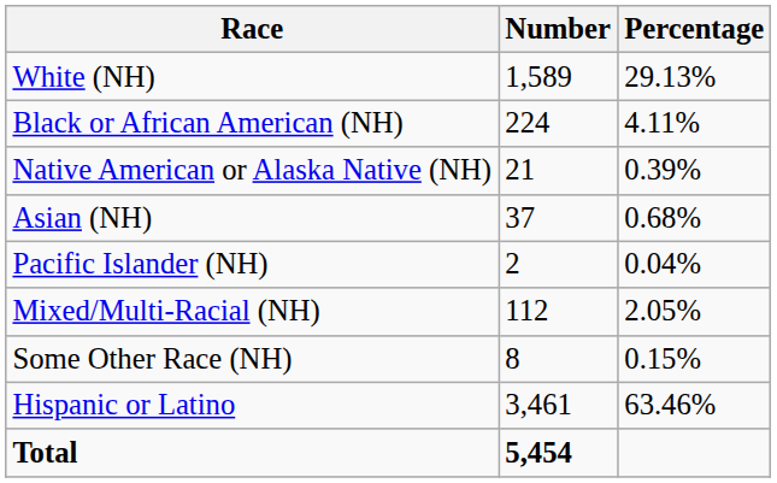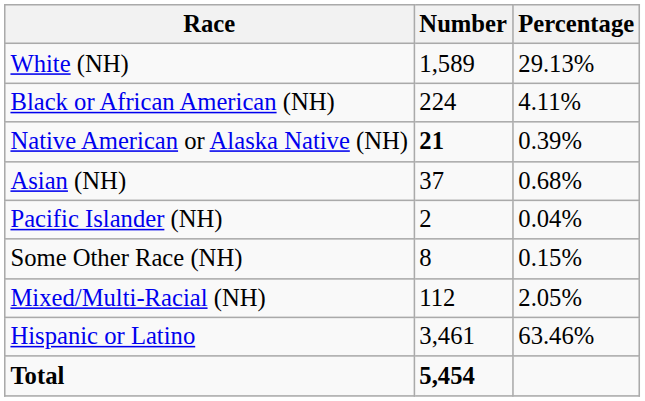 <table class="wikitable">
 <tr>
 <th>Race</th>
 <th>Number</th>
 <th>Percentage</th>
 </tr>
 <tr>
 <td><a href='#'>White</a> (NH)</td>
 <td>1,589</td>
 <td>29.13%</td>
 </tr>
 <tr>
 <td><a href='#'>Black or African American</a> (NH)</td>
 <td>224</td>
 <td>4.11%</td>
 </tr>
 <tr>
 <td><a href='#'>Native American</a> or <a href='#'>Alaska Native</a> (NH)</td>
-<td>21</td>
+<td><strong>21</strong></td>
 <td>0.39%</td>
 </tr>
 <tr>
 <td><a href='#'>Asian</a> (NH)</td>
 <td>37</td>
 <td>0.68%</td>
 </tr>
 <tr>
 <td><a href='#'>Pacific Islander</a> (NH)</td>
 <td>2</td>
 <td>0.04%</td>
 </tr>
 <tr>
+<td>Some Other Race (NH)</td>
+<td>8</td>
+<td>0.15%</td>
+</tr>
+<tr>
 <td><a href='#'>Mixed/Multi-Racial</a> (NH)</td>
 <td>112</td>
 <td>2.05%</td>
-</tr>
-<tr>
-<td>Some Other Race (NH)</td>
-<td>8</td>
-<td>0.15%</td>
 </tr>
 <tr>
 <td><a href='#'>Hispanic or Latino</a></td>
 <td>3,461</td>
 <td>63.46%</td>
 </tr>
 <tr>
 <td><strong>Total</strong></td>
 <td><strong>5,454</strong></td>
 <td></td>
 </tr>
 </table>
